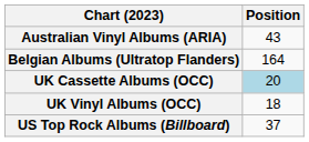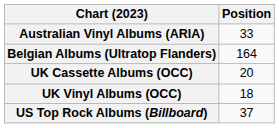 <table class="wikitable sortable plainrowheaders" style="text-align:center">
 <tr>
 <th scope="col">Chart (2023)</th>
 <th scope="col">Position</th>
 </tr>
 <tr>
 <th scope="row">Australian Vinyl Albums (ARIA)</th>
-<td>43</td>
+<td>33</td>
 </tr>
 <tr>
 <th scope="row">Belgian Albums (Ultratop Flanders)</th>
 <td>164</td>
 </tr>
 <tr>
 <th scope="row">UK Cassette Albums (OCC)</th>
-<td style="background: lightblue;">20</td>
+<td>20</td>
 </tr>
 <tr>
 <th scope="row">UK Vinyl Albums (OCC)</th>
 <td>18</td>
 </tr>
 <tr>
 <th scope="row">US Top Rock Albums (<em>Billboard</em>)</th>
 <td>37</td>
 </tr>
 </table>
